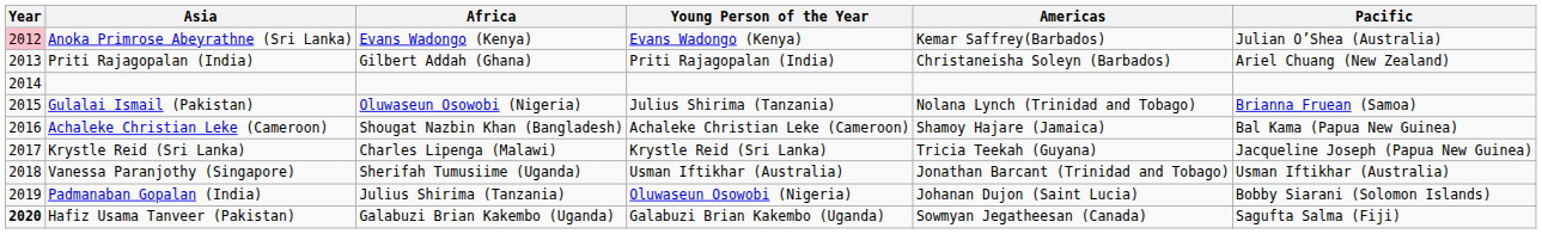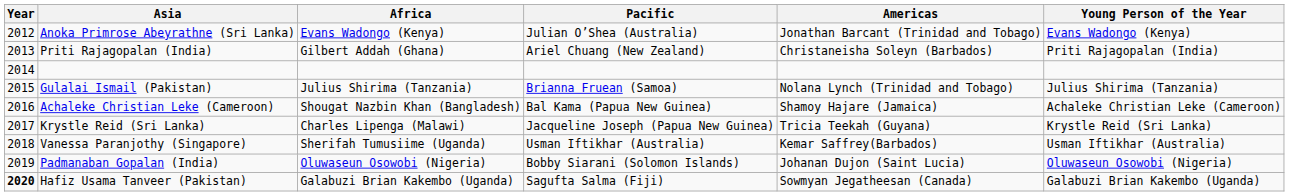 <table class="wikitable">
 <tr>
 <th>Year</th>
 <th>Asia</th>
 <th>Africa</th>
+<th>Pacific</th>
+<th>Americas</th>
 <th>Young Person of the Year</th>
-<th>Americas</th>
-<th>Pacific</th>
 </tr>
 <tr>
-<td style="background: pink;">2012</td>
+<td>2012</td>
 <td><a href='#'>Anoka Primrose Abeyrathne</a> (Sri Lanka)</td>
 <td><a href='#'>Evans Wadongo</a> (Kenya)</td>
+<td>Julian O’Shea (Australia)</td>
+<td>Jonathan Barcant (Trinidad and Tobago)</td>
 <td><a href='#'>Evans Wadongo</a> (Kenya)</td>
-<td>Kemar Saffrey(Barbados)</td>
-<td>Julian O’Shea (Australia)</td>
 </tr>
 <tr>
 <td>2013</td>
 <td>Priti Rajagopalan (India)</td>
 <td>Gilbert Addah (Ghana)</td>
+<td>Ariel Chuang (New Zealand)</td>
+<td>Christaneisha Soleyn (Barbados)</td>
 <td>Priti Rajagopalan (India)</td>
-<td>Christaneisha Soleyn (Barbados)</td>
-<td>Ariel Chuang (New Zealand)</td>
 </tr>
 <tr>
 <td>2014</td>
 <td></td>
 <td></td>
 <td></td>
 <td></td>
 <td></td>
 </tr>
 <tr>
 <td>2015</td>
 <td><a href='#'>Gulalai Ismail</a> (Pakistan)</td>
-<td><a href='#'>Oluwaseun Osowobi</a> (Nigeria)</td>
 <td>Julius Shirima (Tanzania)</td>
+<td><a href='#'>Brianna Fruean</a> (Samoa)</td>
 <td>Nolana Lynch (Trinidad and Tobago)</td>
-<td><a href='#'>Brianna Fruean</a> (Samoa)</td>
+<td>Julius Shirima (Tanzania)</td>
 </tr>
 <tr>
 <td>2016</td>
 <td><a href='#'>Achaleke Christian Leke</a> (Cameroon)</td>
 <td>Shougat Nazbin Khan (Bangladesh)</td>
+<td>Bal Kama (Papua New Guinea)</td>
+<td>Shamoy Hajare (Jamaica)</td>
 <td>Achaleke Christian Leke (Cameroon)</td>
-<td>Shamoy Hajare (Jamaica)</td>
-<td>Bal Kama (Papua New Guinea)</td>
 </tr>
 <tr>
 <td>2017</td>
 <td>Krystle Reid (Sri Lanka)</td>
 <td>Charles Lipenga (Malawi)</td>
+<td>Jacqueline Joseph (Papua New Guinea)</td>
+<td>Tricia Teekah (Guyana)</td>
 <td>Krystle Reid (Sri Lanka)</td>
-<td>Tricia Teekah (Guyana)</td>
-<td>Jacqueline Joseph (Papua New Guinea)</td>
 </tr>
 <tr>
 <td>2018</td>
 <td>Vanessa Paranjothy (Singapore)</td>
 <td>Sherifah Tumusiime (Uganda)</td>
 <td>Usman Iftikhar (Australia)</td>
-<td>Jonathan Barcant (Trinidad and Tobago)</td>
+<td>Kemar Saffrey(Barbados)</td>
 <td>Usman Iftikhar (Australia)</td>
 </tr>
 <tr>
 <td>2019</td>
 <td><a href='#'>Padmanaban Gopalan</a> (India)</td>
-<td>Julius Shirima (Tanzania)</td>
 <td><a href='#'>Oluwaseun Osowobi</a> (Nigeria)</td>
+<td>Bobby Siarani (Solomon Islands)</td>
 <td>Johanan Dujon (Saint Lucia)</td>
-<td>Bobby Siarani (Solomon Islands)</td>
+<td><a href='#'>Oluwaseun Osowobi</a> (Nigeria)</td>
 </tr>
 <tr>
 <td><strong>2020</strong></td>
 <td>Hafiz Usama Tanveer (Pakistan)</td>
 <td>Galabuzi Brian Kakembo (Uganda)</td>
+<td>Sagufta Salma (Fiji)</td>
+<td>Sowmyan Jegatheesan (Canada)</td>
 <td>Galabuzi Brian Kakembo (Uganda)</td>
-<td>Sowmyan Jegatheesan (Canada)</td>
-<td>Sagufta Salma (Fiji)</td>
 </tr>
 </table>
